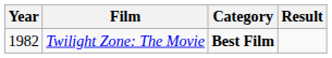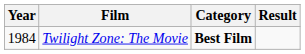 <table class="wikitable">
 <tr>
 <th>Year</th>
 <th>Film</th>
 <th>Category</th>
 <th>Result</th>
 </tr>
 <tr>
-<td style="text-align:center;">1982</td>
+<td style="text-align:center;">1984</td>
 <td style="text-align:center;"><em><a href='#'>Twilight Zone: The Movie</a></em></td>
 <td style="text-align:center;"><strong>Best Film</strong></td>
 <td></td>
 </tr>
 </table>
